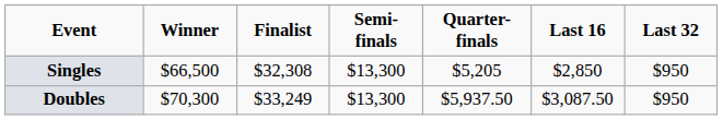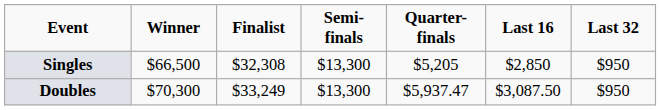 <table class="wikitable" style="font-size:90%; text-align:center">
 <tr>
 <td width="104px"><strong>Event</strong></td>
 <td width="68px"><strong>Winner</strong></td>
 <td width="68px"><strong>Finalist</strong></td>
 <td width="68px"><strong>Semi-finals</strong></td>
 <td width="80px"><strong>Quarter-finals</strong></td>
 <td width="68px"><strong>Last 16</strong></td>
 <td width="68px"><strong>Last 32</strong></td>
 </tr>
 <tr>
 <td bgcolor="#dfe2e9"><strong>Singles</strong></td>
 <td>$66,500</td>
 <td>$32,308</td>
 <td>$13,300</td>
 <td>$5,205</td>
 <td>$2,850</td>
 <td>$950</td>
 </tr>
 <tr>
 <td bgcolor="#dfe2e9"><strong>Doubles</strong></td>
 <td>$70,300</td>
 <td>$33,249</td>
 <td>$13,300</td>
-<td>$5,937.50</td>
+<td>$5,937.47</td>
 <td>$3,087.50</td>
 <td>$950</td>
 </tr>
 </table>
